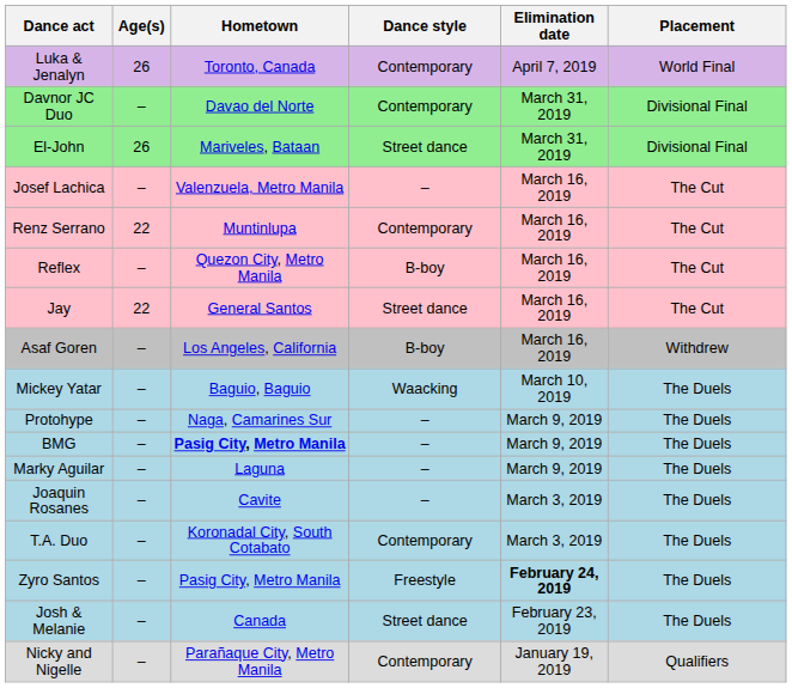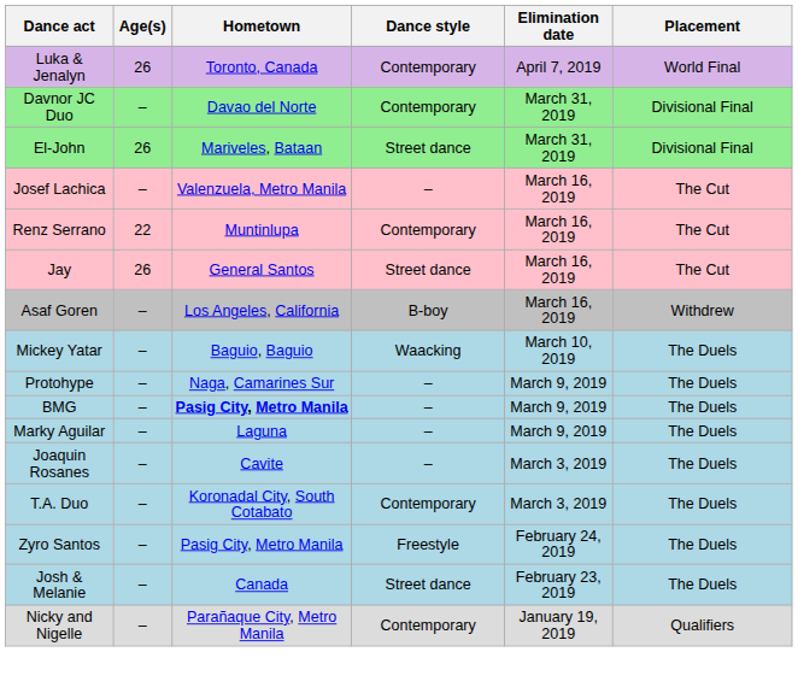 <table class="wikitable" style="text-align:center; width:85%; font-size:90%; line-height:16px">
 <tr>
 <th width=12%>Dance act</th>
 <th width="4%" align="center">Age(s)</th>
 <th width=20%>Hometown</th>
 <th width=17%>Dance style</th>
 <th width=12%>Elimination date</th>
 <th width=20%>Placement</th>
 </tr>
 <tr bgcolor=#D7B4E8>
 <td>Luka & Jenalyn</td>
 <td>26</td>
 <td><a href='#'>Toronto, Canada</a></td>
 <td>Contemporary</td>
 <td>April 7, 2019</td>
 <td>World Final</td>
 </tr>
 <tr bgcolor=lightgreen>
 <td>Davnor JC Duo</td>
 <td>–</td>
 <td><a href='#'>Davao del Norte</a></td>
 <td>Contemporary</td>
 <td>March 31, 2019</td>
 <td>Divisional Final</td>
 </tr>
 <tr bgcolor=lightgreen>
 <td>El-John</td>
 <td>26</td>
 <td><a href='#'>Mariveles</a>, <a href='#'>Bataan</a></td>
 <td>Street dance</td>
 <td>March 31, 2019</td>
 <td>Divisional Final</td>
 </tr>
 <tr bgcolor="pink">
 <td>Josef Lachica</td>
 <td>–</td>
 <td><a href='#'>Valenzuela, Metro Manila</a></td>
 <td>–</td>
 <td>March 16, 2019</td>
 <td>The Cut</td>
 </tr>
 <tr bgcolor="pink">
 <td>Renz Serrano</td>
 <td>22</td>
 <td><a href='#'>Muntinlupa</a></td>
 <td>Contemporary</td>
 <td>March 16, 2019</td>
 <td>The Cut</td>
 </tr>
 <tr bgcolor="pink">
-<td>Reflex</td>
-<td>–</td>
-<td><a href='#'>Quezon City</a>, <a href='#'>Metro Manila</a></td>
-<td>B-boy</td>
-<td>March 16, 2019</td>
-<td>The Cut</td>
-</tr>
-<tr bgcolor="pink">
 <td>Jay</td>
-<td>22</td>
+<td>26</td>
 <td><a href='#'>General Santos</a></td>
 <td>Street dance</td>
 <td>March 16, 2019</td>
 <td>The Cut</td>
 </tr>
 <tr bgcolor="silver">
 <td>Asaf Goren</td>
 <td>–</td>
 <td><a href='#'>Los Angeles</a>, <a href='#'>California</a></td>
 <td>B-boy</td>
 <td>March 16, 2019</td>
 <td>Withdrew</td>
 </tr>
 <tr bgcolor="lightblue">
 <td>Mickey Yatar</td>
 <td>–</td>
 <td><a href='#'>Baguio</a>, <a href='#'>Baguio</a></td>
 <td>Waacking</td>
 <td>March 10, 2019</td>
 <td>The Duels</td>
 </tr>
 <tr bgcolor="lightblue">
 <td>Protohype</td>
 <td>–</td>
 <td><a href='#'>Naga</a>, <a href='#'>Camarines Sur</a></td>
 <td>–</td>
 <td>March 9, 2019</td>
 <td>The Duels</td>
 </tr>
 <tr bgcolor="lightblue">
 <td>BMG</td>
 <td>–</td>
 <td><strong><a href='#'>Pasig City</a>, <a href='#'>Metro Manila</a></strong></td>
 <td>–</td>
 <td>March 9, 2019</td>
 <td>The Duels</td>
 </tr>
 <tr bgcolor="lightblue">
 <td>Marky Aguilar</td>
 <td>–</td>
 <td><a href='#'>Laguna</a></td>
 <td>–</td>
 <td>March 9, 2019</td>
 <td>The Duels</td>
 </tr>
 <tr bgcolor="lightblue">
 <td>Joaquin Rosanes</td>
 <td>–</td>
 <td><a href='#'>Cavite</a></td>
 <td>–</td>
 <td>March 3, 2019</td>
 <td>The Duels</td>
 </tr>
 <tr bgcolor="lightblue">
 <td>T.A. Duo</td>
 <td>–</td>
 <td><a href='#'>Koronadal City</a>, <a href='#'>South Cotabato</a></td>
 <td>Contemporary</td>
 <td>March 3, 2019</td>
 <td>The Duels</td>
 </tr>
 <tr bgcolor="lightblue">
 <td>Zyro Santos</td>
 <td>–</td>
 <td><a href='#'>Pasig City</a>, <a href='#'>Metro Manila</a></td>
 <td>Freestyle</td>
-<td><strong>February 24, 2019</strong></td>
+<td>February 24, 2019</td>
 <td>The Duels</td>
 </tr>
 <tr bgcolor="lightblue">
 <td>Josh & Melanie</td>
 <td>–</td>
 <td><a href='#'>Canada</a></td>
 <td>Street dance</td>
 <td>February 23, 2019</td>
 <td>The Duels</td>
 </tr>
 <tr bgcolor="#DCDCDC">
 <td>Nicky and Nigelle</td>
 <td>–</td>
 <td><a href='#'>Parañaque City</a>, <a href='#'>Metro Manila</a></td>
 <td>Contemporary</td>
 <td>January 19, 2019</td>
 <td>Qualifiers</td>
 </tr>
 </table>
